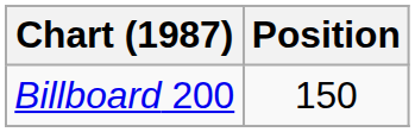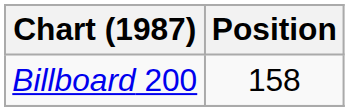 <table class="wikitable sortable">
 <tr>
 <th>Chart (1987)</th>
 <th>Position</th>
 </tr>
 <tr>
 <td><a href='#'><em>Billboard</em> 200</a></td>
-<td style="text-align:center;">150</td>
+<td style="text-align:center;">158</td>
 </tr>
 <tr>
 </tr>
 </table>
